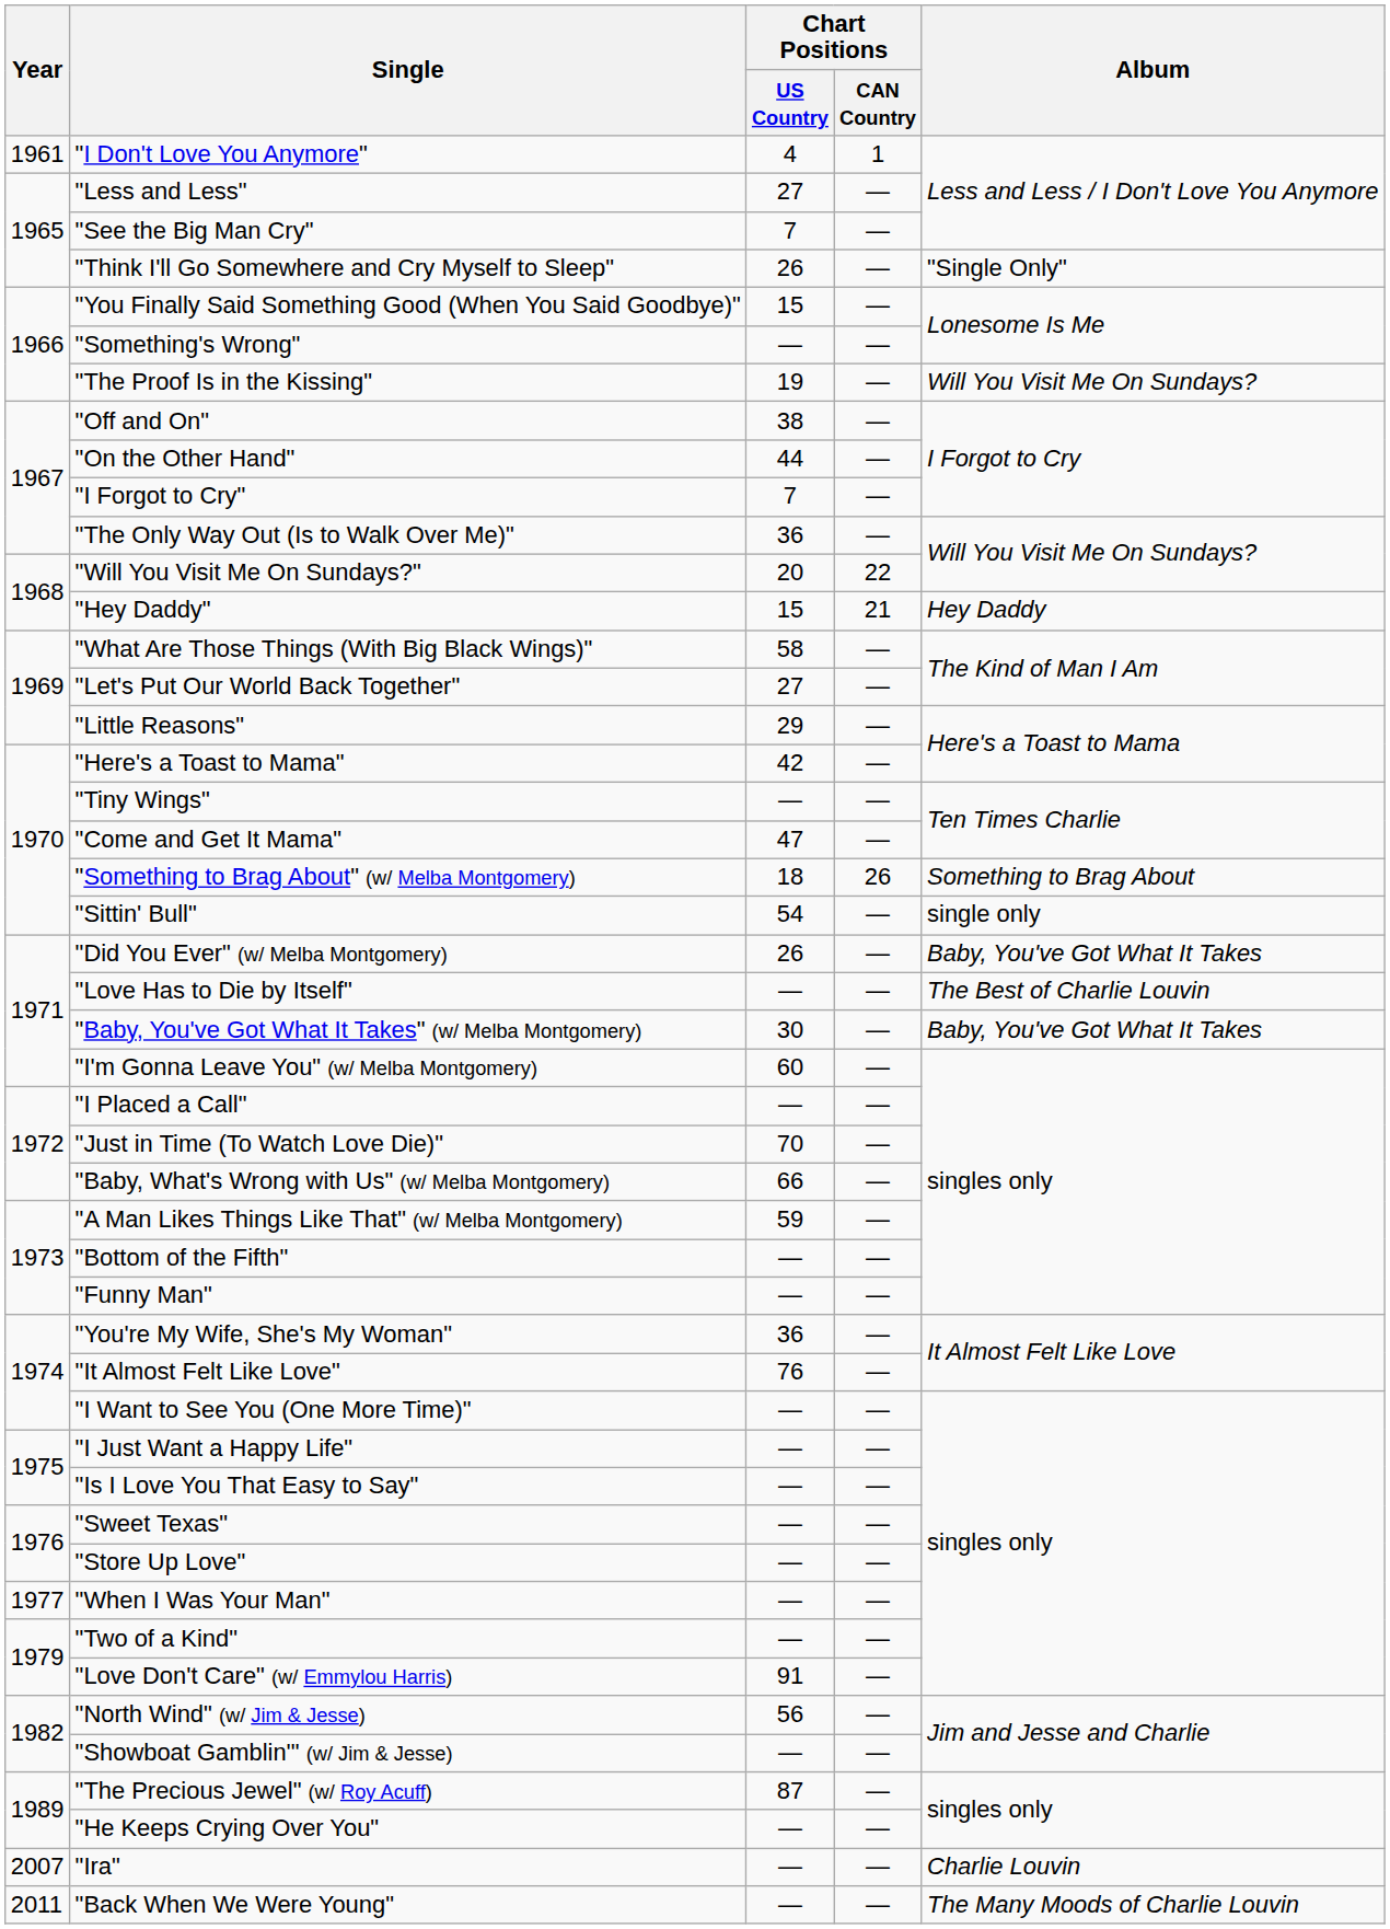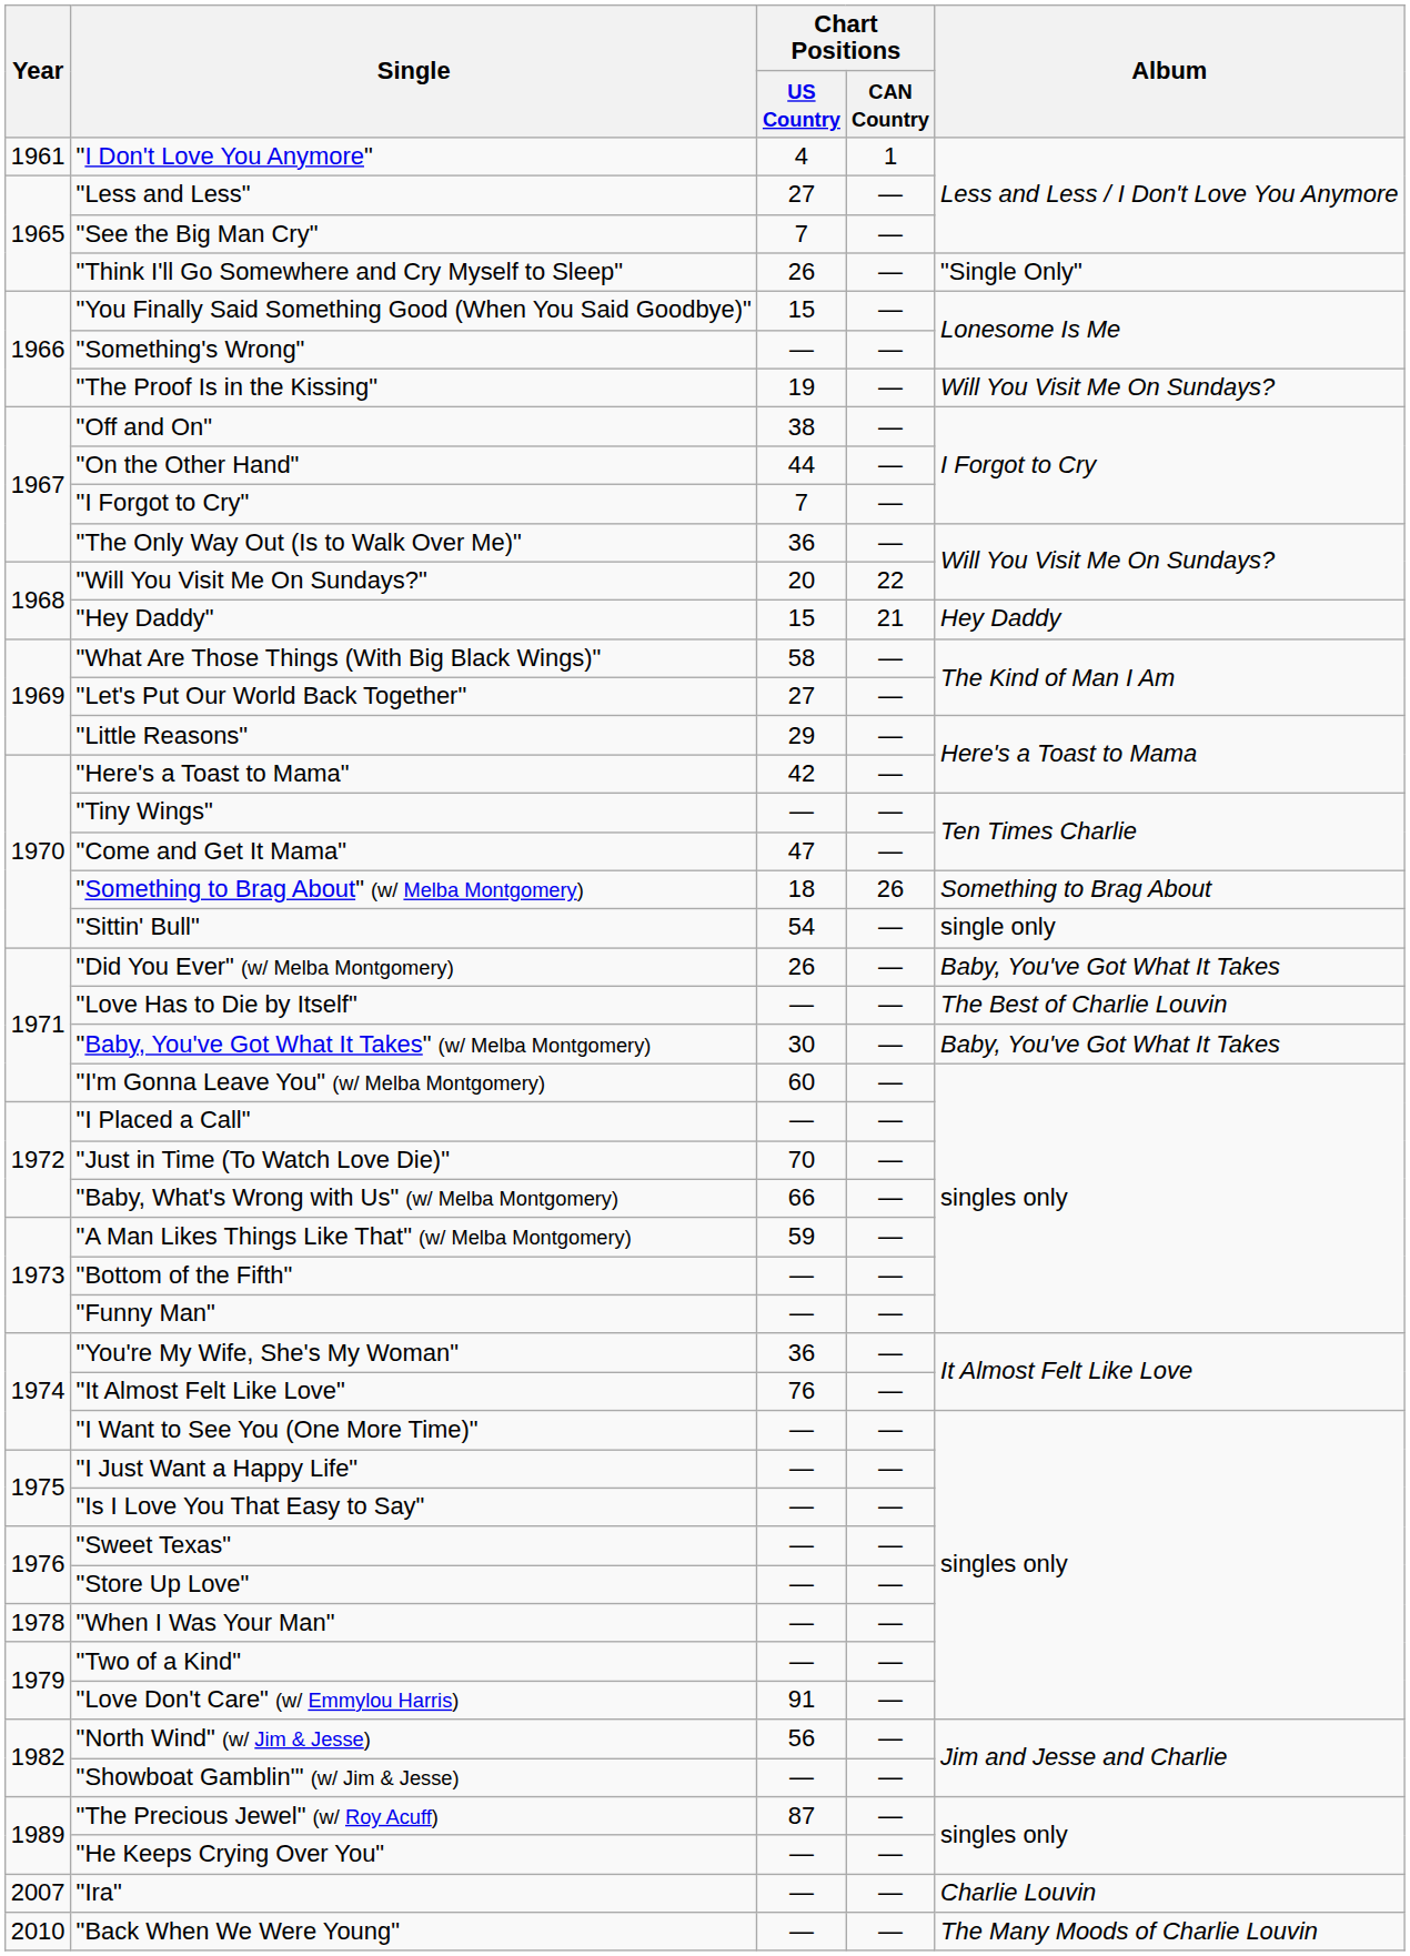 <table class="wikitable">
 <tr>
 <th rowspan="2">Year</th>
 <th rowspan="2">Single</th>
 <th colspan="2">Chart Positions</th>
 <th rowspan="2">Album</th>
 </tr>
 <tr>
 <th width="50"><small><a href='#'>US Country</a></small></th>
 <th width="50"><small>CAN Country</small></th>
 </tr>
 <tr>
 <td>1961</td>
 <td>"<a href='#'>I Don't Love You Anymore</a>"</td>
 <td align="center">4</td>
 <td align="center">1</td>
 <td rowspan="3"><em>Less and Less / I Don't Love You Anymore</em></td>
 </tr>
 <tr>
 <td rowspan="3">1965</td>
 <td>"Less and Less"</td>
 <td align="center">27</td>
 <td align="center">—</td>
 </tr>
 <tr>
 <td>"See the Big Man Cry"</td>
 <td align="center">7</td>
 <td align="center">—</td>
 </tr>
 <tr>
 <td>"Think I'll Go Somewhere and Cry Myself to Sleep"</td>
 <td align="center">26</td>
 <td align="center">—</td>
 <td>"Single Only"</td>
 </tr>
 <tr>
 <td rowspan="3">1966</td>
 <td>"You Finally Said Something Good (When You Said Goodbye)"</td>
 <td align="center">15</td>
 <td align="center">—</td>
 <td rowspan="2"><em>Lonesome Is Me</em></td>
 </tr>
 <tr>
 <td>"Something's Wrong"</td>
 <td align="center">—</td>
 <td align="center">—</td>
 </tr>
 <tr>
 <td>"The Proof Is in the Kissing"</td>
 <td align="center">19</td>
 <td align="center">—</td>
 <td><em>Will You Visit Me On Sundays?</em></td>
 </tr>
 <tr>
 <td rowspan="4">1967</td>
 <td>"Off and On"</td>
 <td align="center">38</td>
 <td align="center">—</td>
 <td rowspan="3"><em>I Forgot to Cry</em></td>
 </tr>
 <tr>
 <td>"On the Other Hand"</td>
 <td align="center">44</td>
 <td align="center">—</td>
 </tr>
 <tr>
 <td>"I Forgot to Cry"</td>
 <td align="center">7</td>
 <td align="center">—</td>
 </tr>
 <tr>
 <td>"The Only Way Out (Is to Walk Over Me)"</td>
 <td align="center">36</td>
 <td align="center">—</td>
 <td rowspan="2"><em>Will You Visit Me On Sundays?</em></td>
 </tr>
 <tr>
 <td rowspan="2">1968</td>
 <td>"Will You Visit Me On Sundays?"</td>
 <td align="center">20</td>
 <td align="center">22</td>
 </tr>
 <tr>
 <td>"Hey Daddy"</td>
 <td align="center">15</td>
 <td align="center">21</td>
 <td><em>Hey Daddy</em></td>
 </tr>
 <tr>
 <td rowspan="3">1969</td>
 <td>"What Are Those Things (With Big Black Wings)"</td>
 <td align="center">58</td>
 <td align="center">—</td>
 <td rowspan="2"><em>The Kind of Man I Am</em></td>
 </tr>
 <tr>
 <td>"Let's Put Our World Back Together"</td>
 <td align="center">27</td>
 <td align="center">—</td>
 </tr>
 <tr>
 <td>"Little Reasons"</td>
 <td align="center">29</td>
 <td align="center">—</td>
 <td rowspan="2"><em>Here's a Toast to Mama</em></td>
 </tr>
 <tr>
 <td rowspan="5">1970</td>
 <td>"Here's a Toast to Mama"</td>
 <td align="center">42</td>
 <td align="center">—</td>
 </tr>
 <tr>
 <td>"Tiny Wings"</td>
 <td align="center">—</td>
 <td align="center">—</td>
 <td rowspan="2"><em>Ten Times Charlie</em></td>
 </tr>
 <tr>
 <td>"Come and Get It Mama"</td>
 <td align="center">47</td>
 <td align="center">—</td>
 </tr>
 <tr>
 <td>"<a href='#'>Something to Brag About</a>" <small>(w/ <a href='#'>Melba Montgomery</a>)</small></td>
 <td align="center">18</td>
 <td align="center">26</td>
 <td><em>Something to Brag About</em></td>
 </tr>
 <tr>
 <td>"Sittin' Bull"</td>
 <td align="center">54</td>
 <td align="center">—</td>
 <td>single only</td>
 </tr>
 <tr>
 <td rowspan="4">1971</td>
 <td>"Did You Ever" <small>(w/ Melba Montgomery)</small></td>
 <td align="center">26</td>
 <td align="center">—</td>
 <td><em>Baby, You've Got What It Takes</em></td>
 </tr>
 <tr>
 <td>"Love Has to Die by Itself"</td>
 <td align="center">—</td>
 <td align="center">—</td>
 <td><em>The Best of Charlie Louvin</em></td>
 </tr>
 <tr>
 <td>"<a href='#'>Baby, You've Got What It Takes</a>" <small>(w/ Melba Montgomery)</small></td>
 <td align="center">30</td>
 <td align="center">—</td>
 <td><em>Baby, You've Got What It Takes</em></td>
 </tr>
 <tr>
 <td>"I'm Gonna Leave You" <small>(w/ Melba Montgomery)</small></td>
 <td align="center">60</td>
 <td align="center">—</td>
 <td rowspan="7">singles only</td>
 </tr>
 <tr>
 <td rowspan="3">1972</td>
 <td>"I Placed a Call"</td>
 <td align="center">—</td>
 <td align="center">—</td>
 </tr>
 <tr>
 <td>"Just in Time (To Watch Love Die)"</td>
 <td align="center">70</td>
 <td align="center">—</td>
 </tr>
 <tr>
 <td>"Baby, What's Wrong with Us" <small>(w/ Melba Montgomery)</small></td>
 <td align="center">66</td>
 <td align="center">—</td>
 </tr>
 <tr>
 <td rowspan="3">1973</td>
 <td>"A Man Likes Things Like That" <small>(w/ Melba Montgomery)</small></td>
 <td align="center">59</td>
 <td align="center">—</td>
 </tr>
 <tr>
 <td>"Bottom of the Fifth"</td>
 <td align="center">—</td>
 <td align="center">—</td>
 </tr>
 <tr>
 <td>"Funny Man"</td>
 <td align="center">—</td>
 <td align="center">—</td>
 </tr>
 <tr>
 <td rowspan="3">1974</td>
 <td>"You're My Wife, She's My Woman"</td>
 <td align="center">36</td>
 <td align="center">—</td>
 <td rowspan="2"><em>It Almost Felt Like Love</em></td>
 </tr>
 <tr>
 <td>"It Almost Felt Like Love"</td>
 <td align="center">76</td>
 <td align="center">—</td>
 </tr>
 <tr>
 <td>"I Want to See You (One More Time)"</td>
 <td align="center">—</td>
 <td align="center">—</td>
 <td rowspan="8">singles only</td>
 </tr>
 <tr>
 <td rowspan="2">1975</td>
 <td>"I Just Want a Happy Life"</td>
 <td align="center">—</td>
 <td align="center">—</td>
 </tr>
 <tr>
 <td>"Is I Love You That Easy to Say"</td>
 <td align="center">—</td>
 <td align="center">—</td>
 </tr>
 <tr>
 <td rowspan="2">1976</td>
 <td>"Sweet Texas"</td>
 <td align="center">—</td>
 <td align="center">—</td>
 </tr>
 <tr>
 <td>"Store Up Love"</td>
 <td align="center">—</td>
 <td align="center">—</td>
 </tr>
 <tr>
-<td>1977</td>
+<td>1978</td>
 <td>"When I Was Your Man"</td>
 <td align="center">—</td>
 <td align="center">—</td>
 </tr>
 <tr>
 <td rowspan="2">1979</td>
 <td>"Two of a Kind"</td>
 <td align="center">—</td>
 <td align="center">—</td>
 </tr>
 <tr>
 <td>"Love Don't Care" <small>(w/ <a href='#'>Emmylou Harris</a>)</small></td>
 <td align="center">91</td>
 <td align="center">—</td>
 </tr>
 <tr>
 <td rowspan="2">1982</td>
 <td>"North Wind" <small>(w/ <a href='#'>Jim & Jesse</a>)</small></td>
 <td align="center">56</td>
 <td align="center">—</td>
 <td rowspan="2"><em>Jim and Jesse and Charlie</em></td>
 </tr>
 <tr>
 <td>"Showboat Gamblin'" <small>(w/ Jim & Jesse)</small></td>
 <td align="center">—</td>
 <td align="center">—</td>
 </tr>
 <tr>
 <td rowspan="2">1989</td>
 <td>"The Precious Jewel" <small>(w/ <a href='#'>Roy Acuff</a>)</small></td>
 <td align="center">87</td>
 <td align="center">—</td>
 <td rowspan="2">singles only</td>
 </tr>
 <tr>
 <td>"He Keeps Crying Over You"</td>
 <td align="center">—</td>
 <td align="center">—</td>
 </tr>
 <tr>
 <td>2007</td>
 <td>"Ira"</td>
 <td align="center">—</td>
 <td align="center">—</td>
 <td><em>Charlie Louvin</em></td>
 </tr>
 <tr>
-<td>2011</td>
+<td>2010</td>
 <td>"Back When We Were Young"</td>
 <td align="center">—</td>
 <td align="center">—</td>
 <td><em>The Many Moods of Charlie Louvin</em></td>
 </tr>
 </table>
